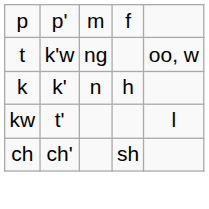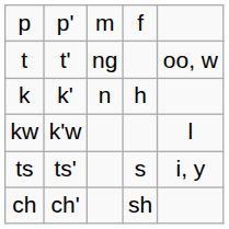 <table class="wikitable" style="text-align: center">
 <tr>
 <td>p<br></td>
 <td>p'<br></td>
 <td>m<br></td>
 <td>f<br></td>
 <td></td>
 </tr>
 <tr>
 <td>t<br></td>
-<td>k'w<br></td>
+<td>t'<br></td>
 <td>ng<br></td>
 <td></td>
 <td>oo, w<br></td>
 </tr>
 <tr>
 <td>k<br></td>
 <td>k'<br></td>
 <td>n<br></td>
 <td>h<br></td>
 <td></td>
 </tr>
 <tr>
 <td>kw<br></td>
-<td>t'<br></td>
+<td>k'w<br></td>
 <td></td>
 <td></td>
 <td>l<br></td>
+</tr>
+<tr>
+<td>ts<br></td>
+<td>ts'<br></td>
+<td></td>
+<td>s<br></td>
+<td>i, y<br></td>
 </tr>
 <tr>
 <td>ch<br></td>
 <td>ch'<br></td>
 <td></td>
 <td>sh<br></td>
 <td></td>
 </tr>
 </table>
